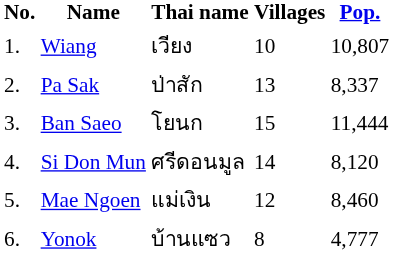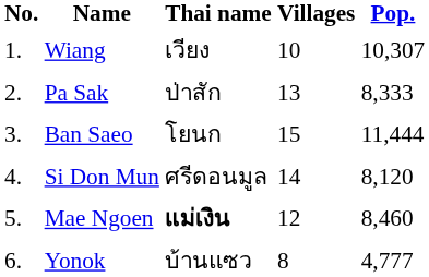 <table>
 <tr>
 <th>No.</th>
 <th>Name</th>
 <th>Thai name</th>
 <th>Villages</th>
 <th><a href='#'>Pop.</a></th>
 </tr>
 <tr>
 <td>1.</td>
 <td><a href='#'>Wiang</a></td>
 <td>เวียง</td>
 <td>10</td>
-<td>10,807</td>
+<td>10,307</td>
 <td></td>
 </tr>
 <tr>
 <td>2.</td>
 <td><a href='#'>Pa Sak</a></td>
 <td>ป่าสัก</td>
 <td>13</td>
-<td>8,337</td>
+<td>8,333</td>
 <td></td>
 </tr>
 <tr>
 <td>3.</td>
 <td><a href='#'>Ban Saeo</a></td>
 <td>โยนก</td>
 <td>15</td>
 <td>11,444</td>
 <td></td>
 </tr>
 <tr>
 <td>4.</td>
 <td><a href='#'>Si Don Mun</a></td>
 <td>ศรีดอนมูล</td>
 <td>14</td>
 <td>8,120</td>
 <td></td>
 </tr>
 <tr>
 <td>5.</td>
 <td><a href='#'>Mae Ngoen</a></td>
-<td>แม่เงิน</td>
+<td><strong>แม่เงิน</strong></td>
 <td>12</td>
 <td>8,460</td>
 <td></td>
 </tr>
 <tr>
 <td>6.</td>
 <td><a href='#'>Yonok</a></td>
 <td>บ้านแซว</td>
 <td>8</td>
 <td>4,777</td>
 <td></td>
 </tr>
 </table>
